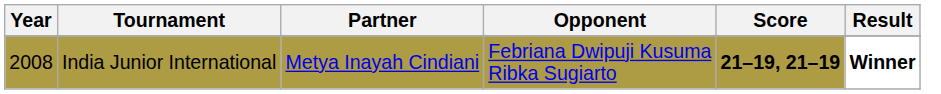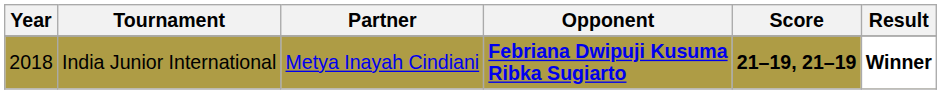 <table class="sortable wikitable" style="font-size: 90%;">
 <tr>
 <th>Year</th>
 <th>Tournament</th>
 <th>Partner</th>
 <th>Opponent</th>
 <th>Score</th>
 <th>Result</th>
 </tr>
 <tr>
 </tr>
 <tr style="background:#AE9C45">
-<td align="center">2008</td>
+<td align="center">2018</td>
 <td align="left">India Junior International</td>
 <td align="left"> <a href='#'>Metya Inayah Cindiani</a></td>
-<td align="left"> <a href='#'>Febriana Dwipuji Kusuma</a><br> <a href='#'>Ribka Sugiarto</a></td>
+<td align="left"><strong> <a href='#'>Febriana Dwipuji Kusuma</a><br> <a href='#'>Ribka Sugiarto</a></strong></td>
 <td align="left"><strong>21–19, 21–19</strong></td>
 <td style="text-align:left; background:white"> <strong>Winner</strong></td>
 </tr>
 </table>
